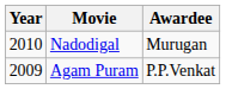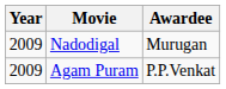 <table class="wikitable">
 <tr>
 <th>Year</th>
 <th>Movie</th>
 <th>Awardee</th>
 </tr>
 <tr>
-<td>2010</td>
+<td>2009</td>
 <td><a href='#'>Nadodigal</a></td>
 <td>Murugan</td>
 </tr>
 <tr>
 <td>2009</td>
 <td><a href='#'>Agam Puram</a></td>
 <td>P.P.Venkat</td>
 </tr>
 </table>
